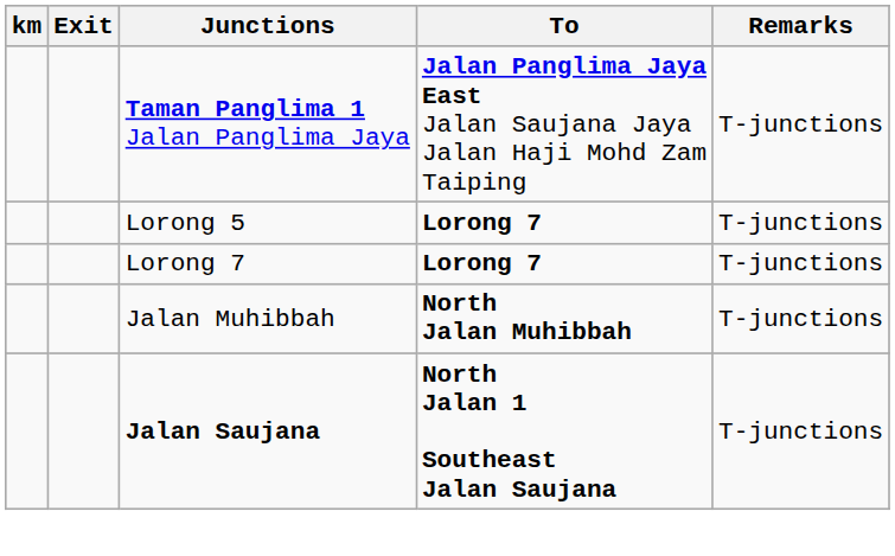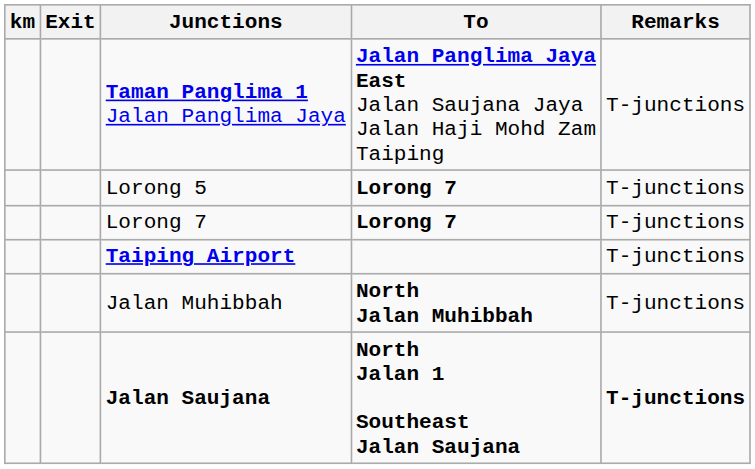 <table class="wikitable">
 <tr>
 <th>km</th>
 <th>Exit</th>
 <th>Junctions</th>
 <th>To</th>
 <th>Remarks</th>
 </tr>
 <tr>
 <td></td>
 <td></td>
 <td><strong><a href='#'>Taman Panglima 1</a></strong><br><a href='#'>Jalan Panglima Jaya</a></td>
 <td><strong><a href='#'>Jalan Panglima Jaya</a></strong><br><strong>East</strong><br>Jalan Saujana Jaya<br>Jalan Haji Mohd Zam<br>Taiping</td>
 <td>T-junctions</td>
 </tr>
 <tr>
 <td></td>
 <td></td>
 <td>Lorong 5</td>
 <td><strong>Lorong 7</strong></td>
 <td>T-junctions</td>
 </tr>
 <tr>
 <td></td>
 <td></td>
 <td>Lorong 7</td>
 <td><strong>Lorong 7</strong></td>
 <td>T-junctions</td>
 </tr>
 <tr>
 <td></td>
 <td></td>
+<td><strong><a href='#'>Taiping Airport</a></strong></td>
+<td></td>
+<td>T-junctions</td>
+</tr>
+<tr>
+<td></td>
+<td></td>
 <td>Jalan Muhibbah</td>
 <td><strong>North</strong><br><strong>Jalan Muhibbah</strong></td>
 <td>T-junctions</td>
 </tr>
 <tr>
 <td></td>
 <td></td>
 <td><strong>Jalan Saujana</strong></td>
 <td><strong>North</strong><br><strong>Jalan 1</strong><br><br><strong>Southeast</strong><br><strong>Jalan Saujana</strong></td>
-<td>T-junctions</td>
+<td><strong>T-junctions</strong></td>
 </tr>
 </table>
